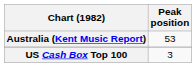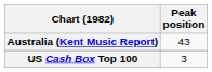 <table class="wikitable sortable plainrowheaders" style="text-align:center">
 <tr>
 <th>Chart (1982)</th>
 <th>Peak<br>position</th>
 </tr>
 <tr>
 <th scope="row">Australia (<a href='#'>Kent Music Report</a>)</th>
-<td>53</td>
+<td>43</td>
 </tr>
 <tr>
 </tr>
 <tr>
 </tr>
 <tr>
 </tr>
 <tr>
 </tr>
 <tr>
 </tr>
 <tr>
 </tr>
 <tr>
 <th scope="row">US <a href='#'><em>Cash Box</em></a> Top 100</th>
 <td>3</td>
 </tr>
 </table>
